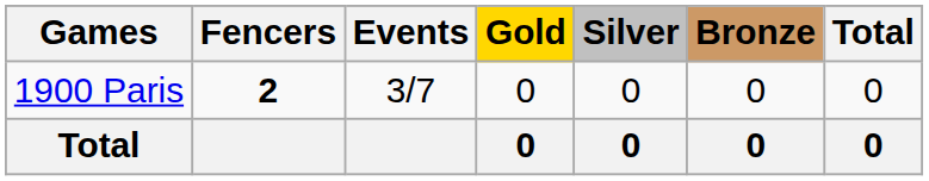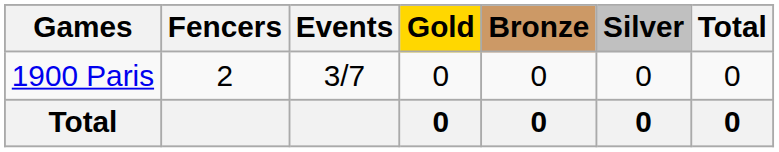 <table class="wikitable sortable" style="text-align:center">
 <tr>
 <th>Games</th>
 <th>Fencers</th>
 <th>Events</th>
 <th style="background-color:gold;">Gold</th>
+<th style="background-color:#c96;">Bronze</th>
 <th style="background-color:silver;">Silver</th>
-<th style="background-color:#c96;">Bronze</th>
 <th>Total</th>
 </tr>
 <tr>
 <td align=left><a href='#'>1900 Paris</a></td>
-<td><strong>2</strong></td>
+<td>2</td>
 <td>3/7</td>
 <td>0</td>
 <td>0</td>
 <td>0</td>
 <td>0</td>
 </tr>
 <tr>
 <th>Total</th>
 <th></th>
 <th></th>
 <th>0</th>
 <th>0</th>
 <th>0</th>
 <th>0</th>
 </tr>
 </table>
